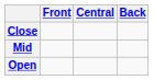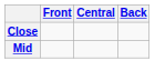 <table class="wikitable" style="text-align:center">
 <tr>
 <th></th>
 <th><a href='#'>Front</a></th>
 <th><a href='#'>Central</a></th>
 <th><a href='#'>Back</a></th>
 </tr>
 <tr>
 <th><a href='#'>Close</a></th>
 <td></td>
 <td></td>
 <td></td>
 </tr>
 <tr>
 <th><a href='#'>Mid</a></th>
 <td> </td>
 <td> </td>
 <td></td>
 </tr>
-<tr>
-<th><a href='#'>Open</a></th>
-<td></td>
-<td></td>
-<td></td>
-</tr>
 </table>
